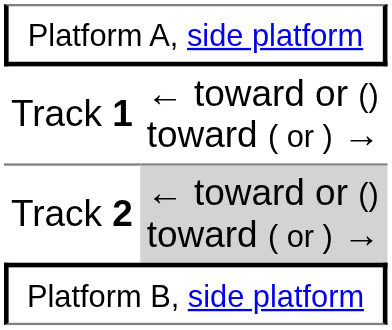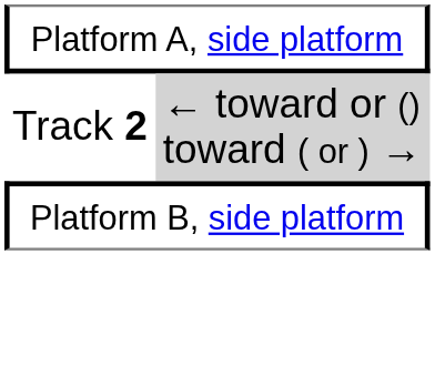 <table border=0 cellspacing=0 cellpadding=3>
 <tr>
 <td style="border-top:solid 1px gray;border-right:solid 2px black;border-left:solid 2px black;border-bottom:solid 2px black;text-align:center;" colspan=2><small>Platform A, <a href='#'>side platform</a></small> </td>
-</tr>
-<tr>
-<td style="border-bottom:solid 1px gray;">Track <strong>1</strong></td>
-<td style="border-bottom:solid 1px gray;">←  toward  or  <small>()</small><br>  toward  <small>( or )</small> →</td>
 </tr>
 <tr>
 <td>Track <strong>2</strong></td>
 <td style="background: lightgrey;">←  toward  or  <small>()</small><br>  toward  <small>( or )</small> →</td>
 </tr>
 <tr>
 <td style="border-bottom:solid 1px gray;border-top:solid 2px black;border-right:solid 2px black;border-left:solid 2px black;text-align:center;" colspan=2><small>Platform B, <a href='#'>side platform</a></small> </td>
 </tr>
 </table>
